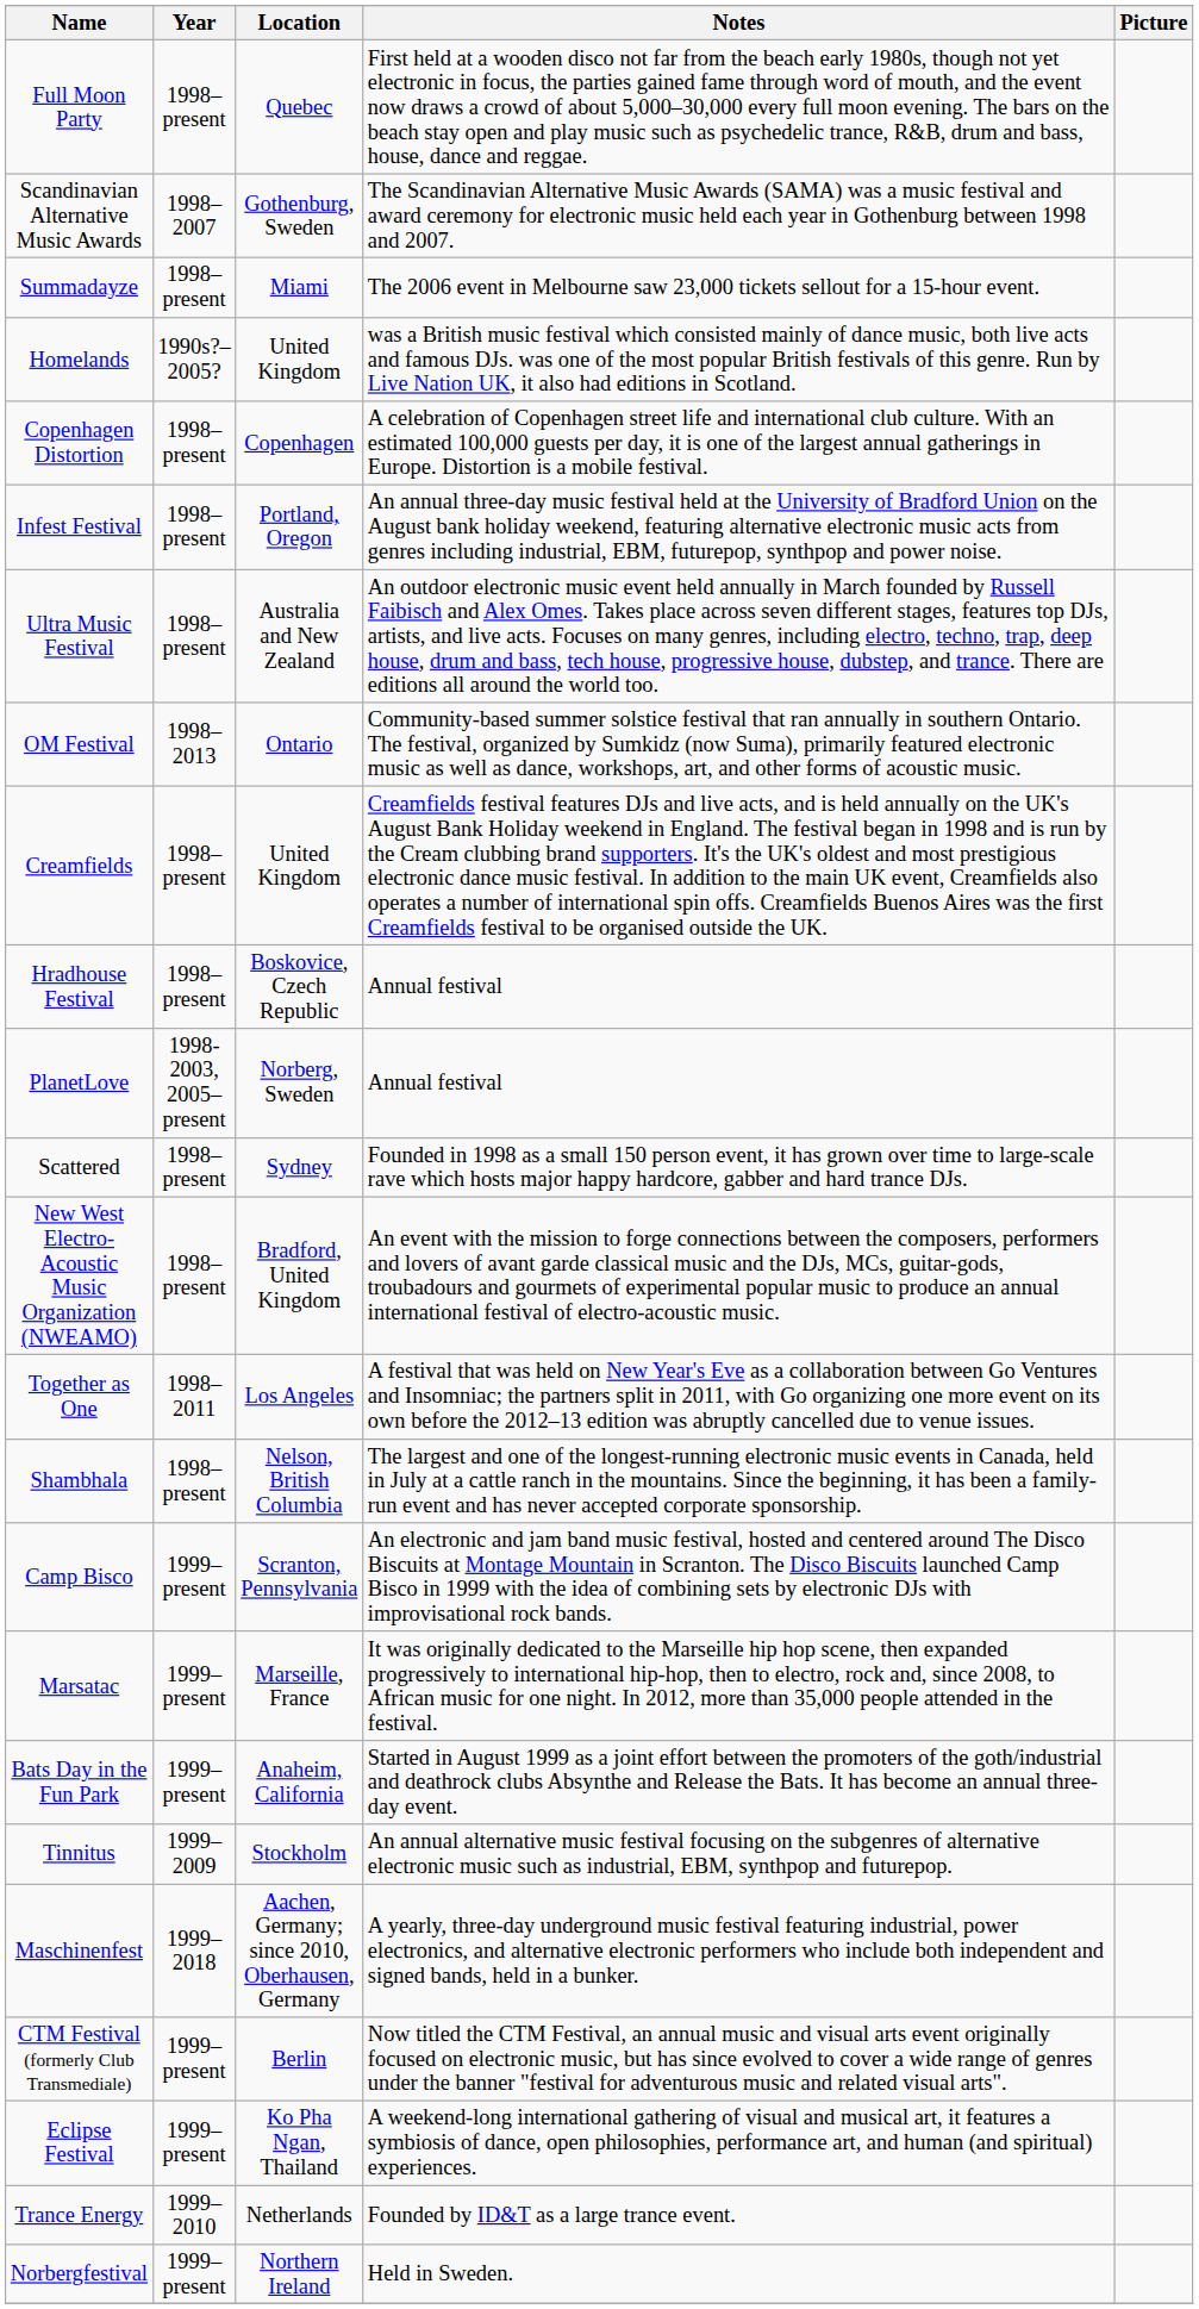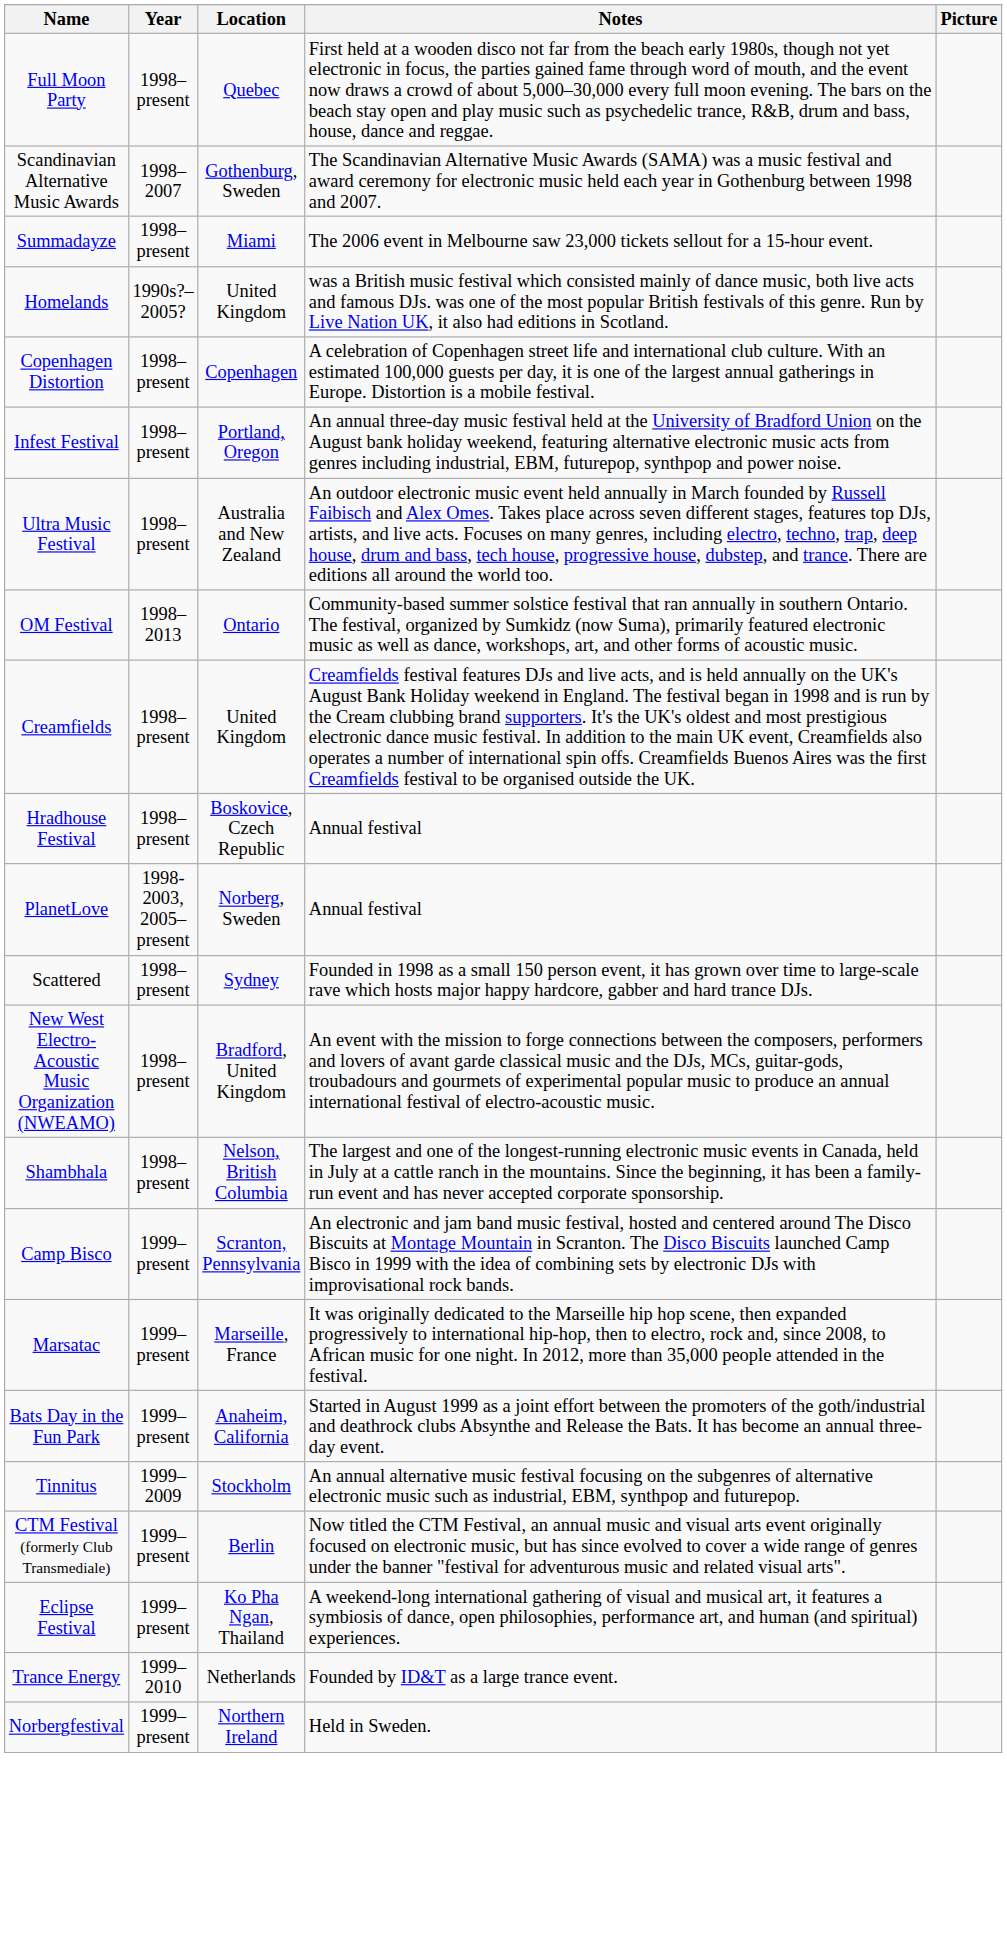 <table class="sortable wikitable" style="text-align:center;font-size:100%;">
 <tr style="vertical-align:bottom;">
 </tr>
 <tr>
 <th style="width:90px;">Name</th>
 <th style="width:10px;">Year</th>
 <th style="width:84px;">Location</th>
 <th class="unsortable">Notes</th>
 <th>Picture</th>
 </tr>
 <tr>
 <td><a href='#'>Full Moon Party</a></td>
 <td>1998–present</td>
 <td><a href='#'>Quebec</a></td>
 <td style="text-align:left">First held at a wooden disco not far from the beach early 1980s, though not yet electronic in focus, the parties gained fame through word of mouth, and the event now draws a crowd of about 5,000–30,000 every full moon evening. The bars on the beach stay open and play music such as psychedelic trance, R&B, drum and bass, house, dance and reggae.</td>
 <td></td>
 </tr>
 <tr>
 <td>Scandinavian Alternative Music Awards</td>
 <td>1998–2007</td>
 <td><a href='#'>Gothenburg</a>, Sweden</td>
 <td style="text-align:left">The Scandinavian Alternative Music Awards (SAMA) was a music festival and award ceremony for electronic music held each year in Gothenburg between 1998 and 2007.</td>
 <td></td>
 </tr>
 <tr>
 <td><a href='#'>Summadayze</a></td>
 <td>1998–present</td>
 <td><a href='#'>Miami</a></td>
 <td style="text-align:left">The 2006 event in Melbourne saw 23,000 tickets sellout for a 15-hour event.</td>
 <td></td>
 </tr>
 <tr>
 <td><a href='#'>Homelands</a></td>
 <td>1990s?–2005?</td>
 <td>United Kingdom</td>
 <td style="text-align:left">was a British music festival which consisted mainly of dance music, both live acts and famous DJs. was one of the most popular British festivals of this genre. Run by <a href='#'>Live Nation UK</a>, it also had editions in Scotland.</td>
 <td></td>
 </tr>
 <tr>
 <td><a href='#'>Copenhagen Distortion</a></td>
 <td>1998–present</td>
 <td><a href='#'>Copenhagen</a></td>
 <td style="text-align:left">A celebration of Copenhagen street life and international club culture. With an estimated 100,000 guests per day, it is one of the largest annual gatherings in Europe. Distortion is a mobile festival.</td>
 <td></td>
 </tr>
 <tr>
 <td><a href='#'>Infest Festival</a></td>
 <td>1998–present</td>
 <td><a href='#'>Portland, Oregon</a></td>
 <td style="text-align:left">An annual three-day music festival held at the <a href='#'>University of Bradford Union</a> on the August bank holiday weekend, featuring alternative electronic music acts from genres including industrial, EBM, futurepop, synthpop and power noise.</td>
 <td></td>
 </tr>
 <tr>
 <td><a href='#'>Ultra Music Festival</a></td>
 <td>1998–present</td>
 <td>Australia and New Zealand</td>
 <td style="text-align:left">An outdoor electronic music event held annually in March founded by <a href='#'>Russell Faibisch</a> and <a href='#'>Alex Omes</a>. Takes place across seven different stages, features top DJs, artists, and live acts. Focuses on many genres, including <a href='#'>electro</a>, <a href='#'>techno</a>, <a href='#'>trap</a>, <a href='#'>deep house</a>, <a href='#'>drum and bass</a>, <a href='#'>tech house</a>, <a href='#'>progressive house</a>, <a href='#'>dubstep</a>, and <a href='#'>trance</a>. There are editions all around the world too.</td>
 <td></td>
 </tr>
 <tr>
 <td><a href='#'>OM Festival</a></td>
 <td>1998–2013</td>
 <td><a href='#'>Ontario</a></td>
 <td style="text-align:left">Community-based summer solstice festival that ran annually in southern Ontario. The festival, organized by Sumkidz (now Suma), primarily featured electronic music as well as dance, workshops, art, and other forms of acoustic music.</td>
 <td></td>
 </tr>
 <tr>
 <td><a href='#'>Creamfields</a></td>
 <td>1998–present</td>
 <td>United Kingdom</td>
 <td style="text-align:left"><a href='#'>Creamfields</a> festival features DJs and live acts, and is held annually on the UK's August Bank Holiday weekend in England. The festival began in 1998 and is run by the Cream clubbing brand <a href='#'>supporters</a>. It's the UK's oldest and most prestigious electronic dance music festival. In addition to the main UK event, Creamfields also operates a number of international spin offs. Creamfields Buenos Aires was the first <a href='#'>Creamfields</a> festival to be organised outside the UK.</td>
 <td></td>
 </tr>
 <tr>
 <td><a href='#'>Hradhouse Festival</a></td>
 <td>1998–present</td>
 <td><a href='#'>Boskovice</a>, Czech Republic</td>
 <td style="text-align:left">Annual festival</td>
 <td></td>
 </tr>
 <tr>
 <td><a href='#'>PlanetLove</a></td>
 <td>1998-2003, 2005–present</td>
 <td><a href='#'>Norberg</a>, Sweden</td>
 <td style="text-align:left">Annual festival</td>
 <td></td>
 </tr>
 <tr>
 <td>Scattered</td>
 <td>1998–present</td>
 <td><a href='#'>Sydney</a></td>
 <td style="text-align:left">Founded in 1998 as a small 150 person event, it has grown over time to large-scale rave which hosts major happy hardcore, gabber and hard trance DJs.</td>
 <td></td>
 </tr>
 <tr>
 <td><a href='#'>New West Electro-Acoustic Music Organization (NWEAMO)</a></td>
 <td>1998–present</td>
 <td><a href='#'>Bradford</a>, United Kingdom</td>
 <td style="text-align:left">An event with the mission to forge connections between the composers, performers and lovers of avant garde classical music and the DJs, MCs, guitar-gods, troubadours and gourmets of experimental popular music to produce an annual international festival of electro-acoustic music.</td>
 <td></td>
 </tr>
 <tr>
-<td><a href='#'>Together as One</a></td>
-<td>1998–2011</td>
-<td><a href='#'>Los Angeles</a></td>
-<td style="text-align:left">A festival that was held on <a href='#'>New Year's Eve</a> as a collaboration between Go Ventures and Insomniac; the partners split in 2011, with Go organizing one more event on its own before the 2012–13 edition was abruptly cancelled due to venue issues.</td>
-<td></td>
-</tr>
-<tr>
 <td><a href='#'>Shambhala</a></td>
 <td>1998–present</td>
 <td><a href='#'>Nelson, British Columbia</a></td>
 <td style="text-align:left">The largest and one of the longest-running electronic music events in Canada, held in July at a  cattle ranch in the mountains. Since the beginning, it has been a family-run event and has never accepted corporate sponsorship.</td>
 <td></td>
 </tr>
 <tr>
 <td><a href='#'>Camp Bisco</a></td>
 <td>1999–present</td>
 <td><a href='#'>Scranton, Pennsylvania</a></td>
 <td style="text-align:left">An electronic and jam band music festival, hosted and centered around The Disco Biscuits at <a href='#'>Montage Mountain</a> in Scranton. The <a href='#'>Disco Biscuits</a> launched Camp Bisco in 1999 with the idea of combining sets by electronic DJs with improvisational rock bands.</td>
 <td></td>
 </tr>
 <tr>
 <td><a href='#'>Marsatac</a></td>
 <td>1999–present</td>
 <td><a href='#'>Marseille</a>, France</td>
 <td style="text-align:left">It was originally dedicated to the Marseille hip hop scene, then expanded progressively to international hip-hop, then to electro, rock and, since 2008, to African music for one night. In 2012, more than 35,000 people attended in the festival.</td>
 <td></td>
 </tr>
 <tr>
 <td><a href='#'>Bats Day in the Fun Park</a></td>
 <td>1999–present</td>
 <td><a href='#'>Anaheim, California</a></td>
 <td style="text-align:left">Started in August 1999 as a joint effort between the promoters of the goth/industrial and deathrock clubs Absynthe and Release the Bats. It has become an annual three-day event.</td>
 <td></td>
 </tr>
 <tr>
 <td><a href='#'>Tinnitus</a></td>
 <td>1999–2009</td>
 <td><a href='#'>Stockholm</a></td>
 <td style="text-align:left">An annual alternative music festival focusing on the subgenres of alternative electronic music such as industrial, EBM, synthpop and futurepop.</td>
 <td></td>
 </tr>
 <tr>
-<td><a href='#'>Maschinenfest</a></td>
-<td>1999–2018</td>
-<td><a href='#'>Aachen</a>, Germany; since 2010, <a href='#'>Oberhausen</a>, Germany</td>
-<td style="text-align:left">A yearly, three-day underground music festival featuring industrial, power electronics, and alternative electronic performers who include both independent and signed bands, held in a bunker.</td>
-<td></td>
-</tr>
-<tr>
 <td><a href='#'>CTM Festival</a><br><small>(formerly Club Transmediale)</small></td>
 <td>1999–present</td>
 <td><a href='#'>Berlin</a></td>
 <td style="text-align:left">Now titled the CTM Festival, an annual music and visual arts event originally focused on electronic music, but has since evolved to cover a wide range of genres under the banner "festival for adventurous music and related visual arts".</td>
 <td></td>
 </tr>
 <tr>
 <td><a href='#'>Eclipse Festival</a></td>
 <td>1999–present</td>
 <td><a href='#'>Ko Pha Ngan</a>, Thailand</td>
 <td style="text-align:left">A weekend-long international gathering of visual and musical art, it features a symbiosis of dance, open philosophies, performance art, and human (and spiritual) experiences.</td>
 <td></td>
 </tr>
 <tr>
 <td><a href='#'>Trance Energy</a></td>
 <td>1999–2010</td>
 <td>Netherlands</td>
 <td style="text-align:left">Founded by <a href='#'>ID&T</a> as a large trance event.</td>
 <td></td>
 </tr>
 <tr>
 <td><a href='#'>Norbergfestival</a></td>
 <td>1999–present</td>
 <td><a href='#'>Northern Ireland</a></td>
 <td style="text-align:left">Held in Sweden.</td>
 <td></td>
 </tr>
 <tr>
 </tr>
 </table>
